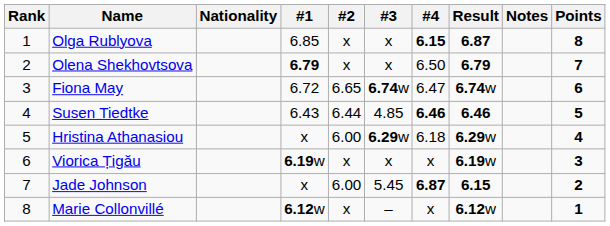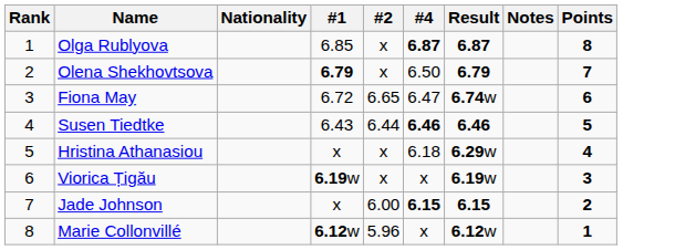 <table class="wikitable sortable" style="text-align:center">
 <tr>
 <th>Rank</th>
 <th>Name</th>
 <th>Nationality</th>
 <th>#1</th>
 <th>#2</th>
-<th>#3</th>
 <th>#4</th>
 <th>Result</th>
 <th>Notes</th>
 <th>Points</th>
 </tr>
 <tr>
 <td>1</td>
 <td align=left><a href='#'>Olga Rublyova</a></td>
 <td align=left></td>
 <td>6.85</td>
 <td>x</td>
-<td>x</td>
-<td><strong>6.15</strong></td>
+<td><strong>6.87</strong></td>
 <td><strong>6.87</strong></td>
 <td></td>
 <td><strong>8</strong></td>
 </tr>
 <tr>
 <td>2</td>
 <td align=left><a href='#'>Olena Shekhovtsova</a></td>
 <td align=left></td>
 <td><strong>6.79</strong></td>
-<td>x</td>
 <td>x</td>
 <td>6.50</td>
 <td><strong>6.79</strong></td>
 <td></td>
 <td><strong>7</strong></td>
 </tr>
 <tr>
 <td>3</td>
 <td align=left><a href='#'>Fiona May</a></td>
 <td align=left></td>
 <td>6.72</td>
 <td>6.65</td>
-<td><strong>6.74</strong>w</td>
 <td>6.47</td>
 <td><strong>6.74</strong>w</td>
 <td></td>
 <td><strong>6</strong></td>
 </tr>
 <tr>
 <td>4</td>
 <td align=left><a href='#'>Susen Tiedtke</a></td>
 <td align=left></td>
 <td>6.43</td>
 <td>6.44</td>
-<td>4.85</td>
 <td><strong>6.46</strong></td>
 <td><strong>6.46</strong></td>
 <td></td>
 <td><strong>5</strong></td>
 </tr>
 <tr>
 <td>5</td>
 <td align=left><a href='#'>Hristina Athanasiou</a></td>
 <td align=left></td>
 <td>x</td>
-<td>6.00</td>
-<td><strong>6.29</strong>w</td>
+<td>x</td>
 <td>6.18</td>
 <td><strong>6.29</strong>w</td>
 <td></td>
 <td><strong>4</strong></td>
 </tr>
 <tr>
 <td>6</td>
 <td align=left><a href='#'>Viorica Țigău</a></td>
 <td align=left></td>
 <td><strong>6.19</strong>w</td>
 <td>x</td>
 <td>x</td>
-<td>x</td>
 <td><strong>6.19</strong>w</td>
 <td></td>
 <td><strong>3</strong></td>
 </tr>
 <tr>
 <td>7</td>
 <td align=left><a href='#'>Jade Johnson</a></td>
 <td align=left></td>
 <td>x</td>
 <td>6.00</td>
-<td>5.45</td>
-<td><strong>6.87</strong></td>
+<td><strong>6.15</strong></td>
 <td><strong>6.15</strong></td>
 <td></td>
 <td><strong>2</strong></td>
 </tr>
 <tr>
 <td>8</td>
 <td align=left><a href='#'>Marie Collonvillé</a></td>
 <td align=left></td>
 <td><strong>6.12</strong>w</td>
-<td>x</td>
-<td>–</td>
+<td>5.96</td>
 <td>x</td>
 <td><strong>6.12</strong>w</td>
 <td></td>
 <td><strong>1</strong></td>
 </tr>
 </table>
